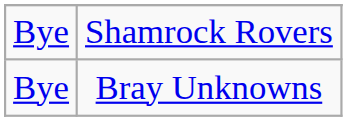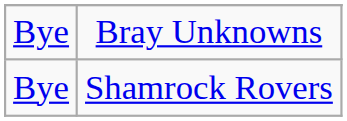 <table class="wikitable" style="text-align: center">
 <tr>
 </tr>
 <tr>
 <td><a href='#'>Bye</a></td>
-<td><a href='#'>Shamrock Rovers</a></td>
+<td><a href='#'>Bray Unknowns</a></td>
 </tr>
 <tr>
 <td><a href='#'>Bye</a></td>
-<td><a href='#'>Bray Unknowns</a></td>
+<td><a href='#'>Shamrock Rovers</a></td>
 </tr>
 </table>
